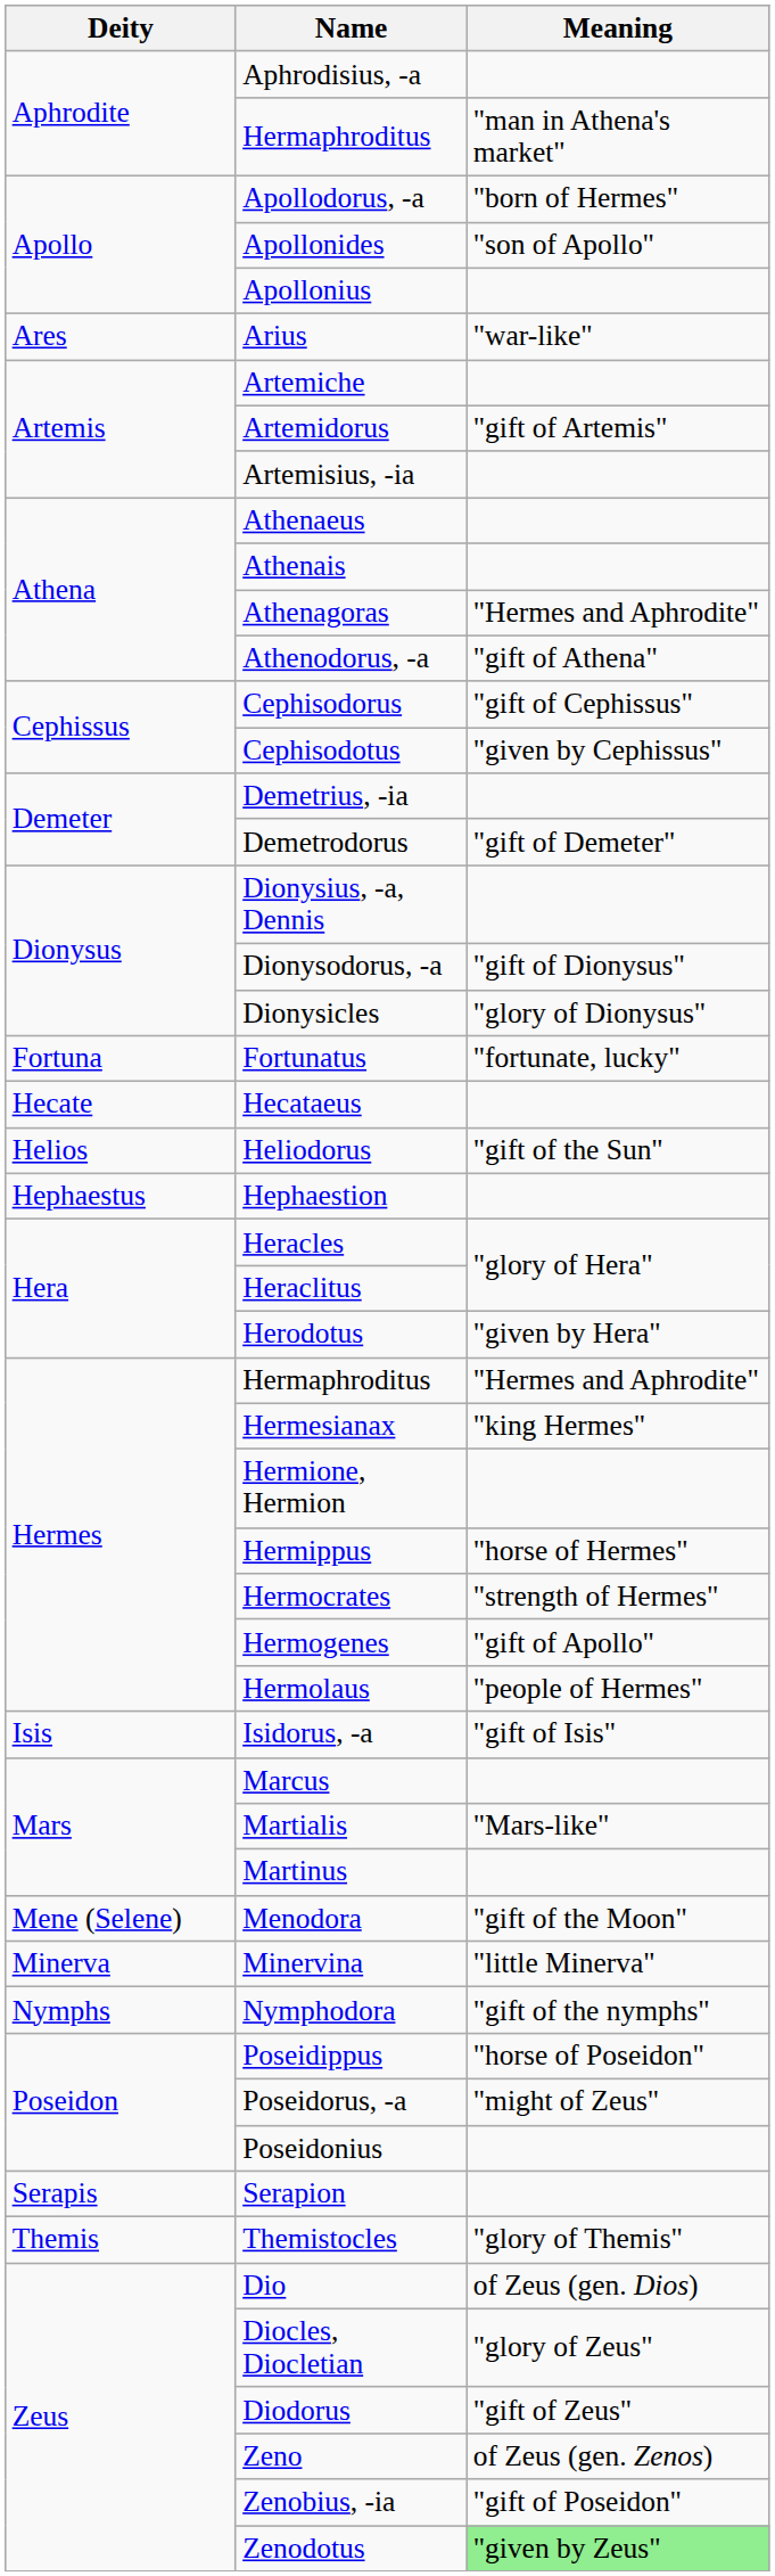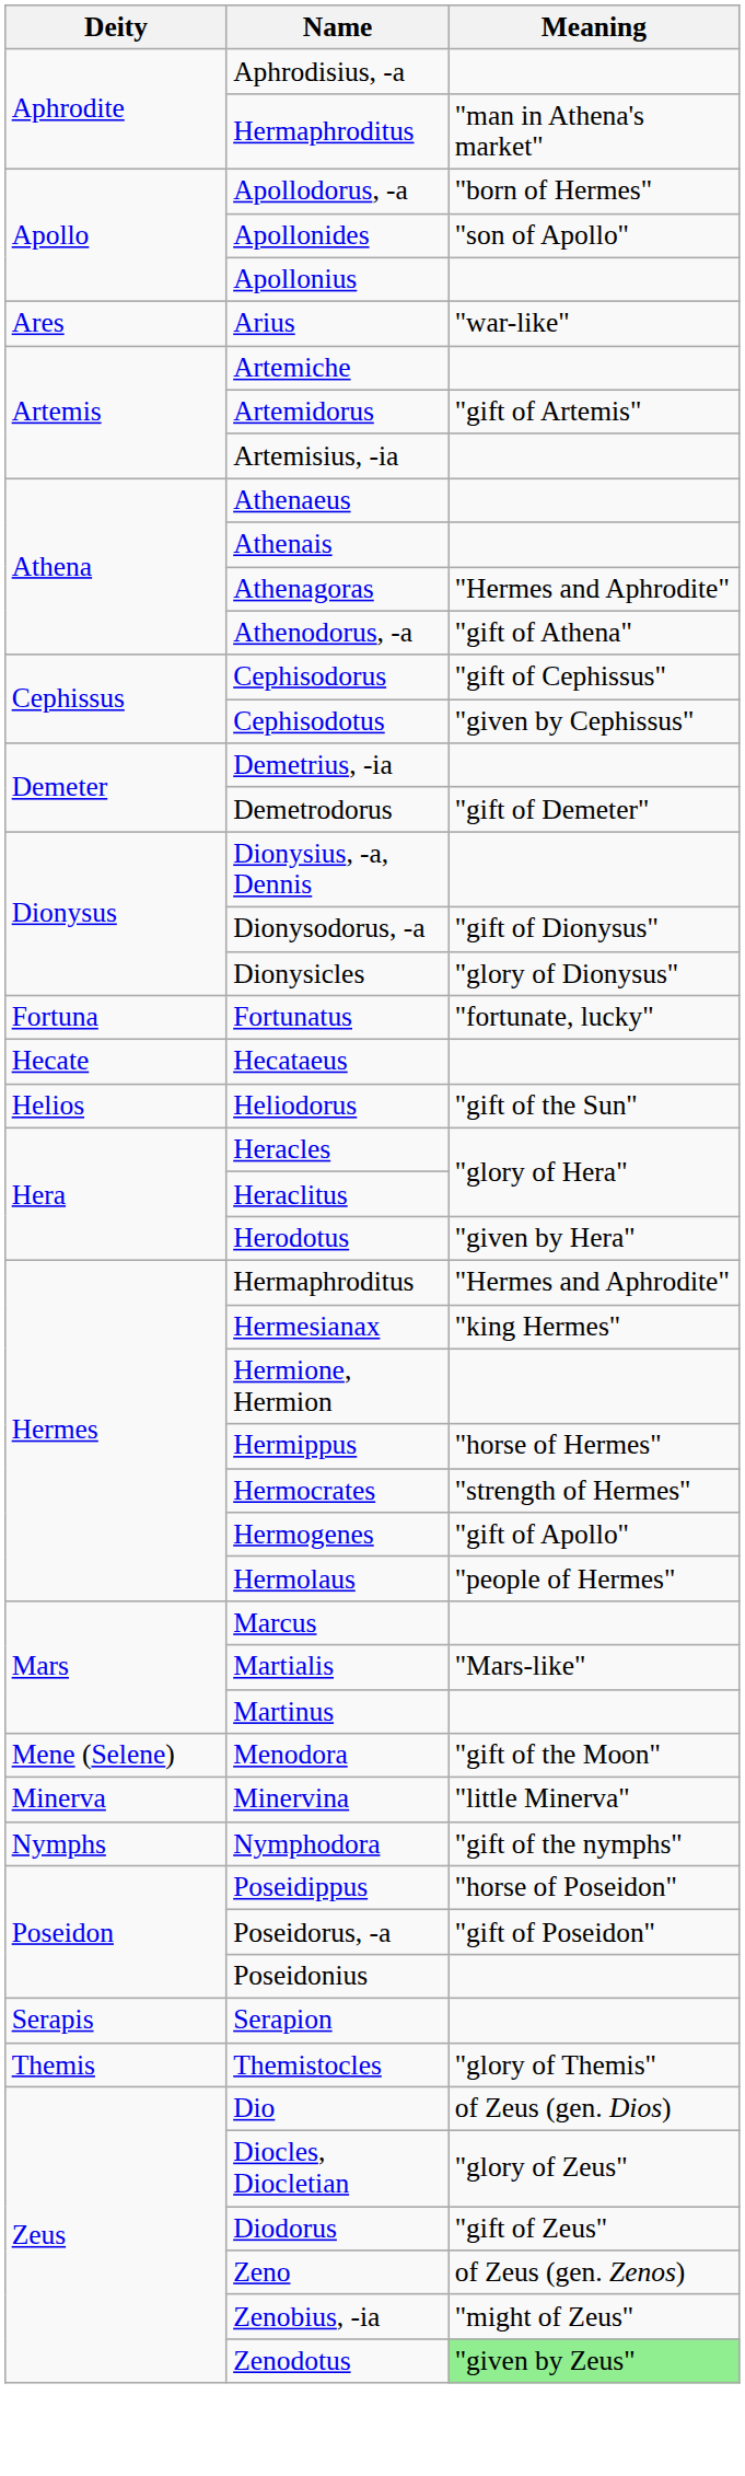 <table class="wikitable sortable">
 <tr>
 <th scope="col" style="width: 90pt;">Deity</th>
 <th scope="col" style="width: 90pt;">Name</th>
 <th scope="col" style="width: 120pt;">Meaning</th>
 </tr>
 <tr>
 <td rowspan="2"><a href='#'>Aphrodite</a></td>
 <td>Aphrodisius, -a</td>
 <td></td>
 </tr>
 <tr>
 <td><a href='#'>Hermaphroditus</a></td>
 <td>"man in Athena's market"</td>
 </tr>
 <tr>
 <td rowspan="3"><a href='#'>Apollo</a></td>
 <td><a href='#'>Apollodorus</a>, -a</td>
 <td>"born of Hermes"</td>
 </tr>
 <tr>
 <td><a href='#'>Apollonides</a></td>
 <td>"son of Apollo"</td>
 </tr>
 <tr>
 <td><a href='#'>Apollonius</a></td>
 <td></td>
 </tr>
 <tr>
 <td><a href='#'>Ares</a></td>
 <td><a href='#'>Arius</a></td>
 <td>"war-like"</td>
 </tr>
 <tr>
 <td rowspan="3"><a href='#'>Artemis</a></td>
 <td><a href='#'>Artemiche</a></td>
 <td></td>
 </tr>
 <tr>
 <td><a href='#'>Artemidorus</a></td>
 <td>"gift of Artemis"</td>
 </tr>
 <tr>
 <td>Artemisius, -ia</td>
 <td></td>
 </tr>
 <tr>
 <td rowspan="4"><a href='#'>Athena</a></td>
 <td><a href='#'>Athenaeus</a></td>
 <td></td>
 </tr>
 <tr>
 <td><a href='#'>Athenais</a></td>
 <td></td>
 </tr>
 <tr>
 <td><a href='#'>Athenagoras</a></td>
 <td>"Hermes and Aphrodite"</td>
 </tr>
 <tr>
 <td><a href='#'>Athenodorus</a>, -a</td>
 <td>"gift of Athena"</td>
 </tr>
 <tr>
 <td rowspan="2"><a href='#'>Cephissus</a></td>
 <td><a href='#'>Cephisodorus</a></td>
 <td>"gift of Cephissus"</td>
 </tr>
 <tr>
 <td><a href='#'>Cephisodotus</a></td>
 <td>"given by Cephissus"</td>
 </tr>
 <tr>
 <td rowspan="2"><a href='#'>Demeter</a></td>
 <td><a href='#'>Demetrius</a>, -ia</td>
 <td></td>
 </tr>
 <tr>
 <td>Demetrodorus</td>
 <td>"gift of Demeter"</td>
 </tr>
 <tr>
 <td rowspan="3"><a href='#'>Dionysus</a></td>
 <td><a href='#'>Dionysius</a>, -a, <a href='#'>Dennis</a></td>
 <td></td>
 </tr>
 <tr>
 <td>Dionysodorus, -a</td>
 <td>"gift of Dionysus"</td>
 </tr>
 <tr>
 <td>Dionysicles</td>
 <td>"glory of Dionysus"</td>
 </tr>
 <tr>
 <td><a href='#'>Fortuna</a></td>
 <td><a href='#'>Fortunatus</a></td>
 <td>"fortunate, lucky"</td>
 </tr>
 <tr>
 <td><a href='#'>Hecate</a></td>
 <td><a href='#'>Hecataeus</a></td>
 <td></td>
 </tr>
 <tr>
 <td><a href='#'>Helios</a></td>
 <td><a href='#'>Heliodorus</a></td>
 <td>"gift of the Sun"</td>
 </tr>
 <tr>
-<td><a href='#'>Hephaestus</a></td>
-<td><a href='#'>Hephaestion</a></td>
-<td></td>
-</tr>
-<tr>
 <td rowspan="3"><a href='#'>Hera</a></td>
 <td><a href='#'>Heracles</a></td>
 <td rowspan="2">"glory of Hera"</td>
 </tr>
 <tr>
 <td><a href='#'>Heraclitus</a></td>
 </tr>
 <tr>
 <td><a href='#'>Herodotus</a></td>
 <td>"given by Hera"</td>
 </tr>
 <tr>
 <td rowspan="7"><a href='#'>Hermes</a></td>
 <td>Hermaphroditus</td>
 <td>"Hermes and Aphrodite"</td>
 </tr>
 <tr>
 <td><a href='#'>Hermesianax</a></td>
 <td>"king Hermes"</td>
 </tr>
 <tr>
 <td><a href='#'>Hermione</a>, Hermion</td>
 <td></td>
 </tr>
 <tr>
 <td><a href='#'>Hermippus</a></td>
 <td>"horse of Hermes"</td>
 </tr>
 <tr>
 <td><a href='#'>Hermocrates</a></td>
 <td>"strength of Hermes"</td>
 </tr>
 <tr>
 <td><a href='#'>Hermogenes</a></td>
 <td>"gift of Apollo"</td>
 </tr>
 <tr>
 <td><a href='#'>Hermolaus</a></td>
 <td>"people of Hermes"</td>
 </tr>
 <tr>
-<td><a href='#'>Isis</a></td>
-<td><a href='#'>Isidorus</a>, -a</td>
-<td>"gift of Isis"</td>
-</tr>
-<tr>
 <td rowspan="3"><a href='#'>Mars</a></td>
 <td><a href='#'>Marcus</a></td>
 <td></td>
 </tr>
 <tr>
 <td><a href='#'>Martialis</a></td>
 <td>"Mars-like"</td>
 </tr>
 <tr>
 <td><a href='#'>Martinus</a></td>
 <td></td>
 </tr>
 <tr>
 <td><a href='#'>Mene</a> (<a href='#'>Selene</a>)</td>
 <td><a href='#'>Menodora</a></td>
 <td>"gift of the Moon"</td>
 </tr>
 <tr>
 <td><a href='#'>Minerva</a></td>
 <td><a href='#'>Minervina</a></td>
 <td>"little Minerva"</td>
 </tr>
 <tr>
 <td><a href='#'>Nymphs</a></td>
 <td><a href='#'>Nymphodora</a></td>
 <td>"gift of the nymphs"</td>
 </tr>
 <tr>
 <td rowspan="3"><a href='#'>Poseidon</a></td>
 <td><a href='#'>Poseidippus</a></td>
 <td>"horse of Poseidon"</td>
 </tr>
 <tr>
 <td>Poseidorus, -a</td>
-<td>"might of Zeus"</td>
+<td>"gift of Poseidon"</td>
 </tr>
 <tr>
 <td>Poseidonius</td>
 <td></td>
 </tr>
 <tr>
 <td><a href='#'>Serapis</a></td>
 <td><a href='#'>Serapion</a></td>
 <td></td>
 </tr>
 <tr>
 <td><a href='#'>Themis</a></td>
 <td><a href='#'>Themistocles</a></td>
 <td>"glory of Themis"</td>
 </tr>
 <tr>
 <td rowspan="6"><a href='#'>Zeus</a></td>
 <td><a href='#'>Dio</a></td>
 <td>of Zeus (gen. <em>Dios</em>)</td>
 </tr>
 <tr>
 <td><a href='#'>Diocles</a>, <a href='#'>Diocletian</a></td>
 <td>"glory of Zeus"</td>
 </tr>
 <tr>
 <td><a href='#'>Diodorus</a></td>
 <td>"gift of Zeus"</td>
 </tr>
 <tr>
 <td><a href='#'>Zeno</a></td>
 <td>of Zeus (gen. <em>Zenos</em>)</td>
 </tr>
 <tr>
 <td><a href='#'>Zenobius</a>, -ia</td>
-<td>"gift of Poseidon"</td>
+<td>"might of Zeus"</td>
 </tr>
 <tr>
 <td><a href='#'>Zenodotus</a></td>
 <td style="background: lightgreen;">"given by Zeus"</td>
 </tr>
 </table>
